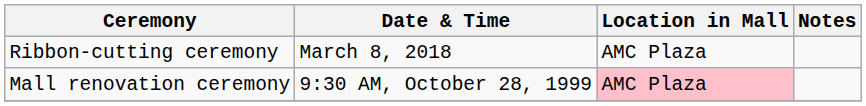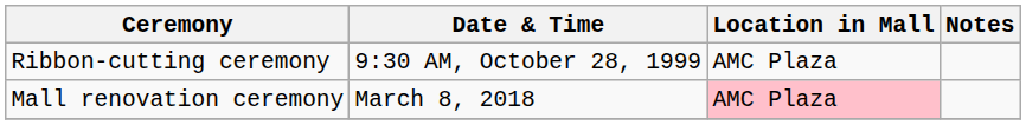 <table class="wikitable sortable">
 <tr>
 <th>Ceremony</th>
 <th>Date & Time</th>
 <th>Location in Mall</th>
 <th>Notes</th>
 </tr>
 <tr>
 <td rowspan="1">Ribbon-cutting ceremony</td>
-<td>March 8, 2018</td>
+<td>9:30 AM, October 28, 1999</td>
 <td>AMC Plaza</td>
 <td></td>
 </tr>
 <tr>
 <td rowspan="1">Mall renovation ceremony</td>
-<td>9:30 AM, October 28, 1999</td>
+<td>March 8, 2018</td>
 <td style="background: pink;">AMC Plaza</td>
 <td></td>
 </tr>
 <tr>
 </tr>
 </table>
